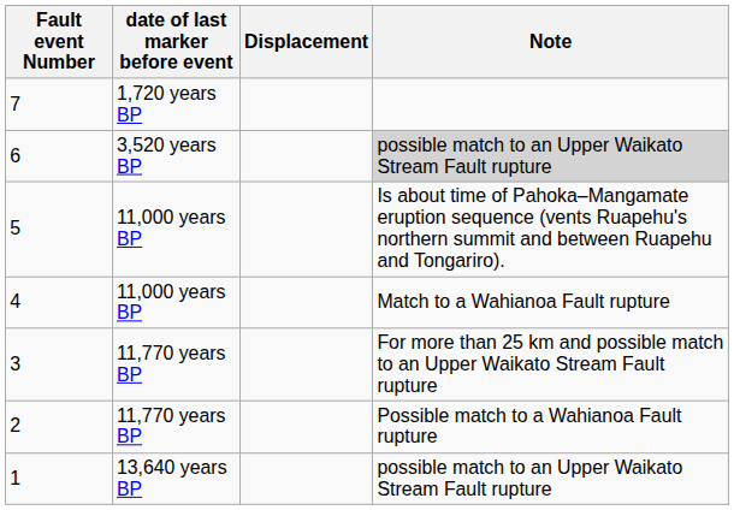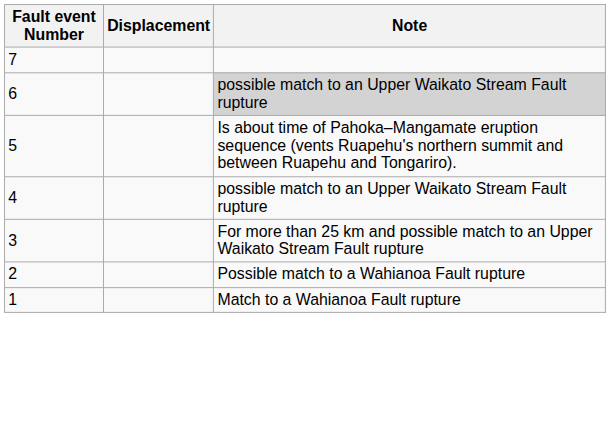 <table class="wikitable sortable">
 <tr>
 <th>Fault event Number</th>
-<th>date of last marker before event</th>
 <th>Displacement</th>
 <th>Note</th>
 </tr>
 <tr>
 <td>7</td>
-<td>1,720 years <a href='#'>BP</a></td>
 <td></td>
 <td></td>
 </tr>
 <tr>
 <td>6</td>
-<td>3,520 years <a href='#'>BP</a></td>
 <td></td>
 <td style="background: lightgrey;">possible match to an Upper Waikato Stream Fault rupture</td>
 </tr>
 <tr>
 <td>5</td>
-<td>11,000 years <a href='#'>BP</a></td>
 <td></td>
 <td>Is about time of Pahoka–Mangamate eruption sequence (vents Ruapehu's northern summit and between Ruapehu and Tongariro).</td>
 </tr>
 <tr>
 <td>4</td>
-<td>11,000 years <a href='#'>BP</a></td>
 <td></td>
-<td>Match to a Wahianoa Fault rupture</td>
+<td>possible match to an Upper Waikato Stream Fault rupture</td>
 </tr>
 <tr>
 <td>3</td>
-<td>11,770 years <a href='#'>BP</a></td>
 <td></td>
 <td>For more than 25 km and possible match to an Upper Waikato Stream Fault rupture</td>
 </tr>
 <tr>
 <td>2</td>
-<td>11,770 years <a href='#'>BP</a></td>
 <td></td>
 <td>Possible match to a Wahianoa Fault rupture</td>
 </tr>
 <tr>
 <td>1</td>
-<td>13,640 years <a href='#'>BP</a></td>
 <td></td>
-<td>possible match to an Upper Waikato Stream Fault rupture</td>
+<td>Match to a Wahianoa Fault rupture</td>
 </tr>
 </table>
